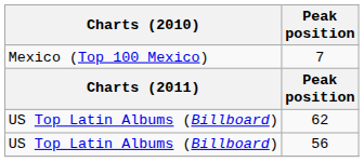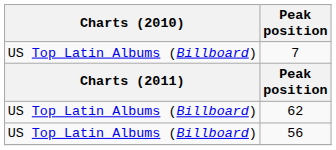 <table class="wikitable sortable">
 <tr>
 <th>Charts (2010)</th>
 <th>Peak<br>position</th>
 </tr>
 <tr>
-<td>Mexico (<a href='#'>Top 100 Mexico</a>)</td>
+<td>US <a href='#'>Top Latin Albums</a> (<em><a href='#'>Billboard</a></em>)</td>
 <td style="text-align:center;">7</td>
 </tr>
 <tr>
 <th>Charts (2011)</th>
 <th>Peak<br>position</th>
 </tr>
 <tr>
 <td>US <a href='#'>Top Latin Albums</a> (<em><a href='#'>Billboard</a></em>)</td>
 <td style="text-align:center;">62</td>
 </tr>
 <tr>
 <td>US <a href='#'>Top Latin Albums</a> (<em><a href='#'>Billboard</a></em>)</td>
 <td style="text-align:center;">56</td>
 </tr>
 <tr>
 </tr>
 </table>
